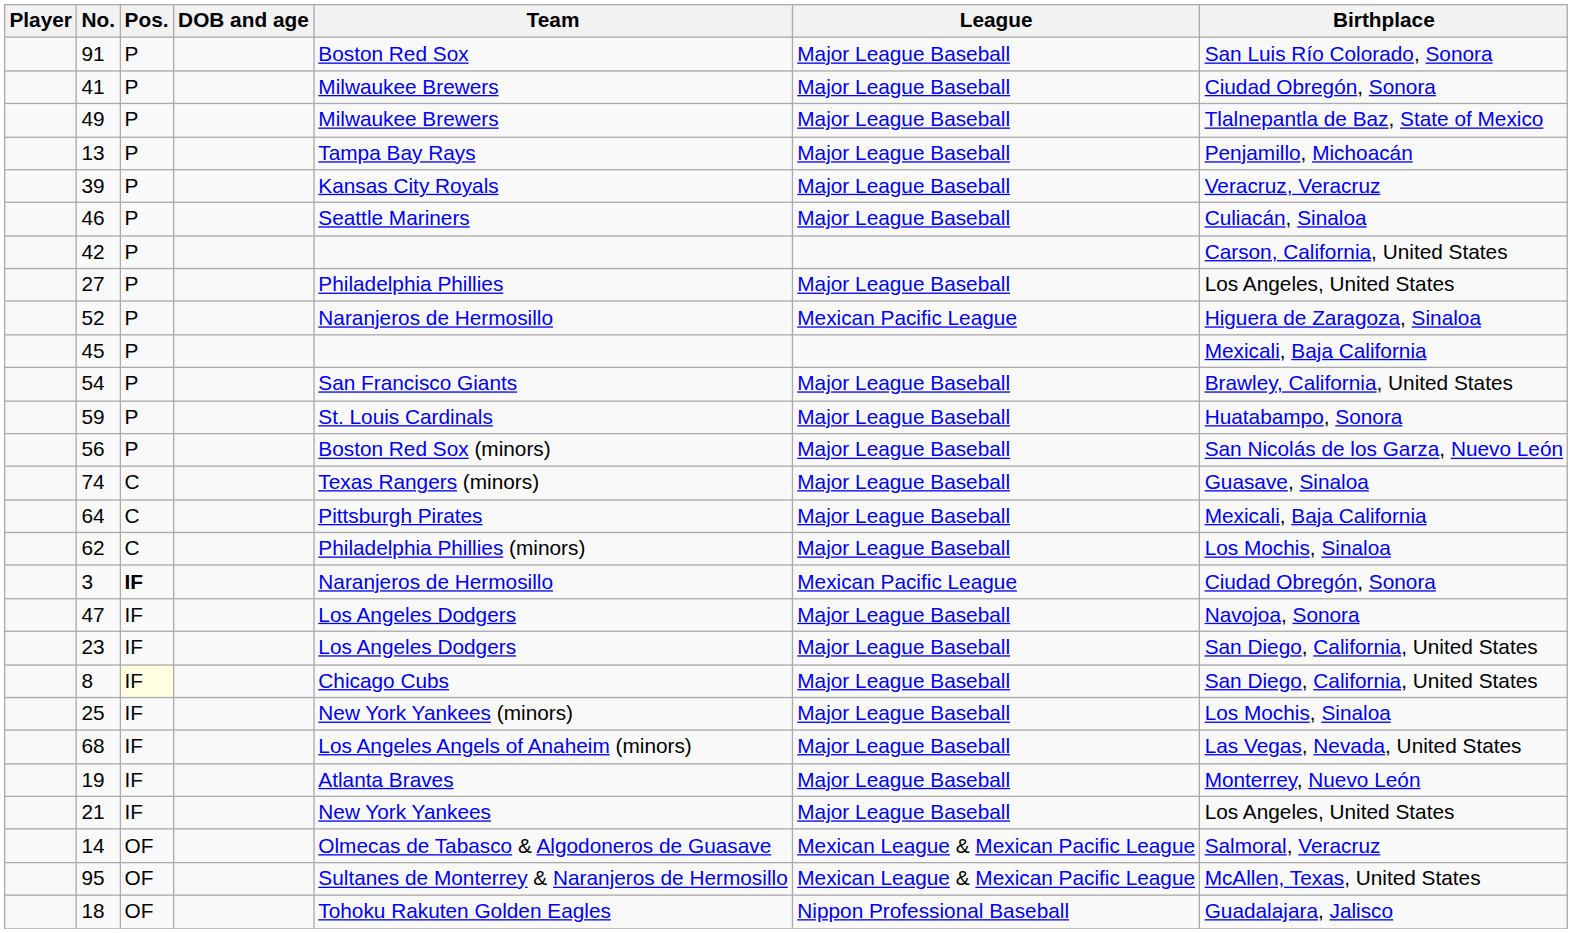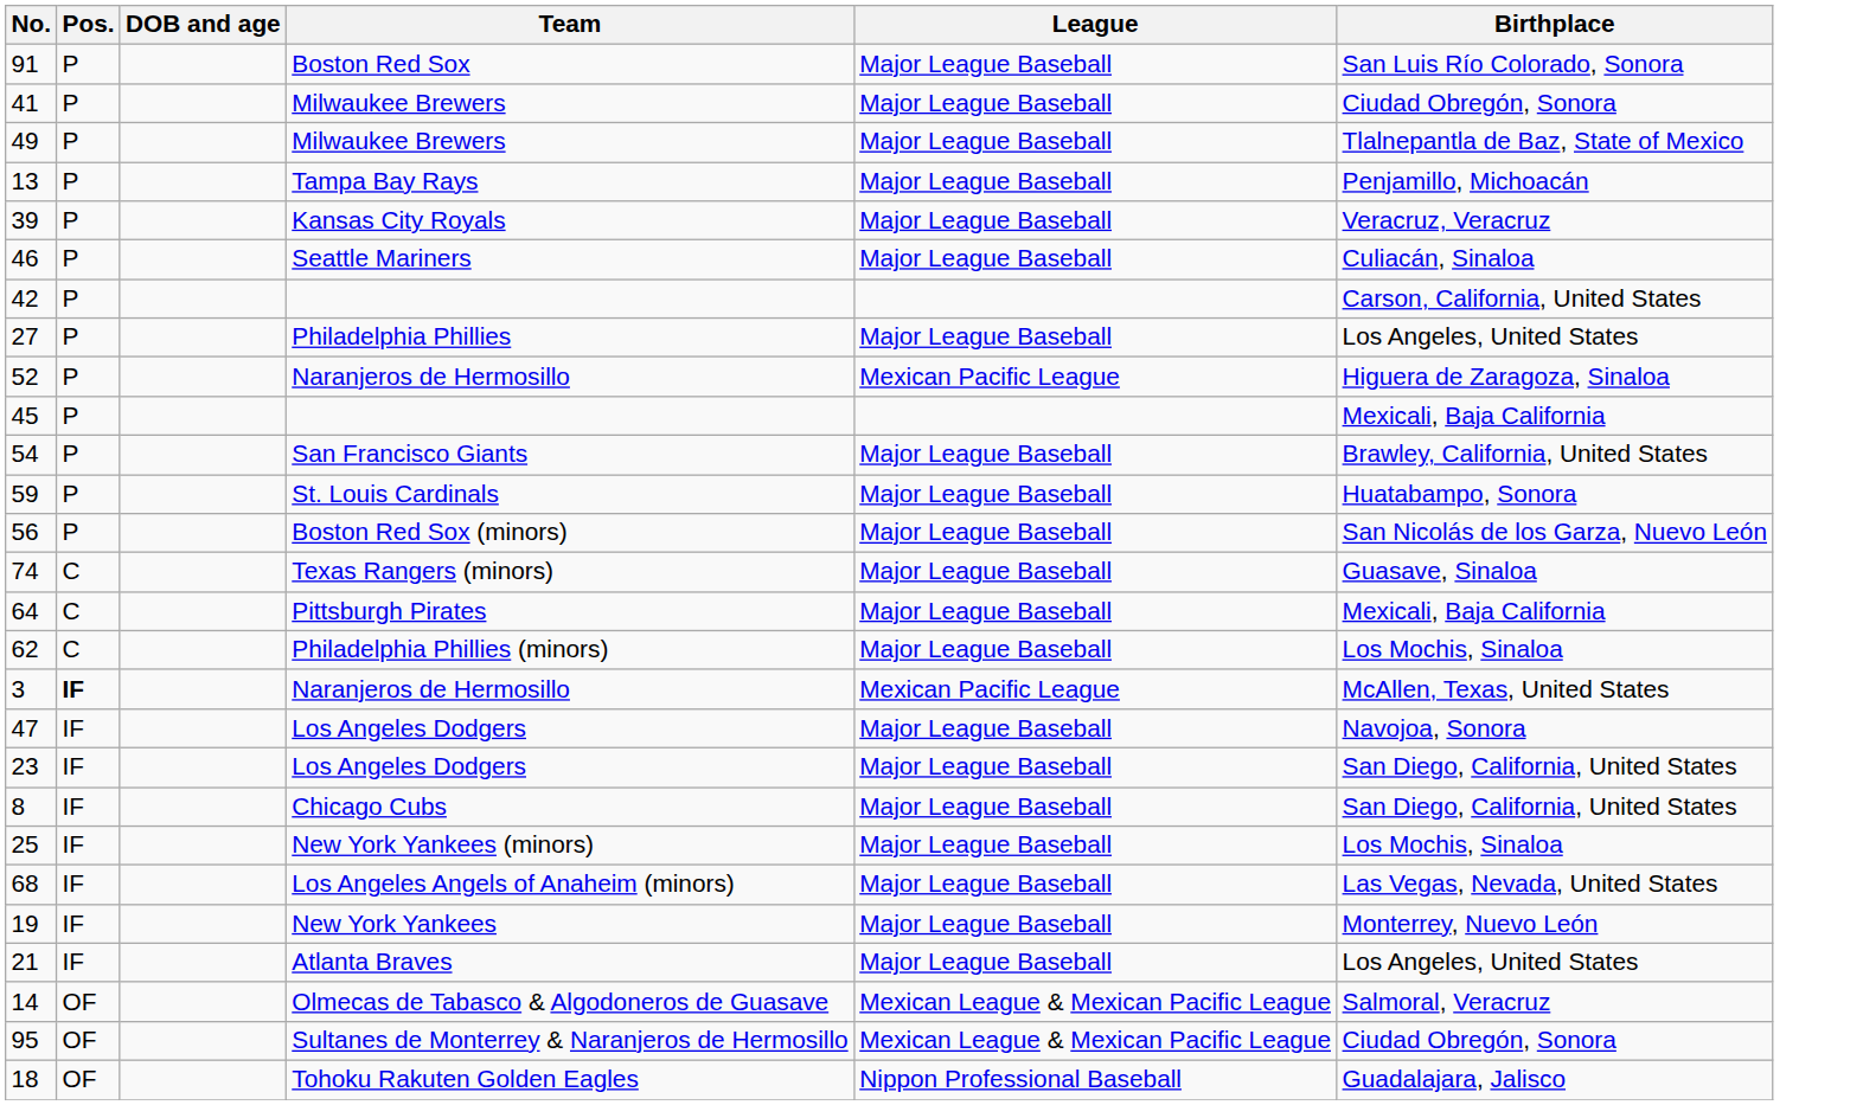 <table class="wikitable sortable">
 <tr>
-<th>Player</th>
 <th>No.</th>
 <th>Pos.</th>
 <th>DOB and age</th>
 <th>Team</th>
 <th>League</th>
 <th>Birthplace</th>
 </tr>
 <tr>
-<td></td>
 <td>91</td>
 <td>P</td>
 <td></td>
 <td> <a href='#'>Boston Red Sox</a></td>
 <td><a href='#'>Major League Baseball</a></td>
 <td><a href='#'>San Luis Río Colorado</a>, <a href='#'>Sonora</a></td>
 </tr>
 <tr>
-<td></td>
 <td>41</td>
 <td>P</td>
 <td></td>
 <td> <a href='#'>Milwaukee Brewers</a></td>
 <td><a href='#'>Major League Baseball</a></td>
 <td><a href='#'>Ciudad Obregón</a>, <a href='#'>Sonora</a></td>
 </tr>
 <tr>
-<td></td>
 <td>49</td>
 <td>P</td>
 <td></td>
 <td> <a href='#'>Milwaukee Brewers</a></td>
 <td><a href='#'>Major League Baseball</a></td>
 <td><a href='#'>Tlalnepantla de Baz</a>, <a href='#'>State of Mexico</a></td>
 </tr>
 <tr>
-<td></td>
 <td>13</td>
 <td>P</td>
 <td></td>
 <td> <a href='#'>Tampa Bay Rays</a></td>
 <td><a href='#'>Major League Baseball</a></td>
 <td><a href='#'>Penjamillo</a>, <a href='#'>Michoacán</a></td>
 </tr>
 <tr>
-<td></td>
 <td>39</td>
 <td>P</td>
 <td></td>
 <td> <a href='#'>Kansas City Royals</a></td>
 <td><a href='#'>Major League Baseball</a></td>
 <td><a href='#'>Veracruz, Veracruz</a></td>
 </tr>
 <tr>
-<td></td>
 <td>46</td>
 <td>P</td>
 <td></td>
 <td> <a href='#'>Seattle Mariners</a></td>
 <td><a href='#'>Major League Baseball</a></td>
 <td><a href='#'>Culiacán</a>, <a href='#'>Sinaloa</a></td>
 </tr>
 <tr>
-<td></td>
 <td>42</td>
 <td>P</td>
 <td></td>
 <td></td>
 <td></td>
 <td><a href='#'>Carson, California</a>, United States</td>
 </tr>
 <tr>
-<td></td>
 <td>27</td>
 <td>P</td>
 <td></td>
 <td> <a href='#'>Philadelphia Phillies</a></td>
 <td><a href='#'>Major League Baseball</a></td>
 <td>Los Angeles, United States</td>
 </tr>
 <tr>
-<td></td>
 <td>52</td>
 <td>P</td>
 <td></td>
 <td> <a href='#'>Naranjeros de Hermosillo</a></td>
 <td><a href='#'>Mexican Pacific League</a></td>
 <td><a href='#'>Higuera de Zaragoza</a>, <a href='#'>Sinaloa</a></td>
 </tr>
 <tr>
-<td></td>
 <td>45</td>
 <td>P</td>
 <td></td>
 <td></td>
 <td></td>
 <td><a href='#'>Mexicali</a>, <a href='#'>Baja California</a></td>
 </tr>
 <tr>
-<td></td>
 <td>54</td>
 <td>P</td>
 <td></td>
 <td> <a href='#'>San Francisco Giants</a></td>
 <td><a href='#'>Major League Baseball</a></td>
 <td><a href='#'>Brawley, California</a>, United States</td>
 </tr>
 <tr>
-<td></td>
 <td>59</td>
 <td>P</td>
 <td></td>
 <td> <a href='#'>St. Louis Cardinals</a></td>
 <td><a href='#'>Major League Baseball</a></td>
 <td><a href='#'>Huatabampo</a>, <a href='#'>Sonora</a></td>
 </tr>
 <tr>
-<td></td>
 <td>56</td>
 <td>P</td>
 <td></td>
 <td> <a href='#'>Boston Red Sox</a> (minors)</td>
 <td><a href='#'>Major League Baseball</a></td>
 <td><a href='#'>San Nicolás de los Garza</a>, <a href='#'>Nuevo León</a></td>
 </tr>
 <tr>
-<td></td>
 <td>74</td>
 <td>C</td>
 <td></td>
 <td> <a href='#'>Texas Rangers</a> (minors)</td>
 <td><a href='#'>Major League Baseball</a></td>
 <td><a href='#'>Guasave</a>, <a href='#'>Sinaloa</a></td>
 </tr>
 <tr>
-<td></td>
 <td>64</td>
 <td>C</td>
 <td></td>
 <td> <a href='#'>Pittsburgh Pirates</a></td>
 <td><a href='#'>Major League Baseball</a></td>
 <td><a href='#'>Mexicali</a>, <a href='#'>Baja California</a></td>
 </tr>
 <tr>
-<td></td>
 <td>62</td>
 <td>C</td>
 <td></td>
 <td> <a href='#'>Philadelphia Phillies</a> (minors)</td>
 <td><a href='#'>Major League Baseball</a></td>
 <td><a href='#'>Los Mochis</a>, <a href='#'>Sinaloa</a></td>
 </tr>
 <tr>
-<td></td>
 <td>3</td>
 <td><strong>IF</strong></td>
 <td></td>
 <td> <a href='#'>Naranjeros de Hermosillo</a></td>
 <td><a href='#'>Mexican Pacific League</a></td>
-<td><a href='#'>Ciudad Obregón</a>, <a href='#'>Sonora</a></td>
+<td><a href='#'>McAllen, Texas</a>, United States</td>
 </tr>
 <tr>
-<td></td>
 <td>47</td>
 <td>IF</td>
 <td></td>
 <td> <a href='#'>Los Angeles Dodgers</a></td>
 <td><a href='#'>Major League Baseball</a></td>
 <td><a href='#'>Navojoa</a>, <a href='#'>Sonora</a></td>
 </tr>
 <tr>
-<td></td>
 <td>23</td>
 <td>IF</td>
 <td></td>
 <td> <a href='#'>Los Angeles Dodgers</a></td>
 <td><a href='#'>Major League Baseball</a></td>
 <td><a href='#'>San Diego</a>, <a href='#'>California</a>, United States</td>
 </tr>
 <tr>
-<td></td>
 <td>8</td>
-<td style="background: lightyellow;">IF</td>
+<td>IF</td>
 <td></td>
 <td> <a href='#'>Chicago Cubs</a></td>
 <td><a href='#'>Major League Baseball</a></td>
 <td><a href='#'>San Diego</a>, <a href='#'>California</a>, United States</td>
 </tr>
 <tr>
-<td></td>
 <td>25</td>
 <td>IF</td>
 <td></td>
 <td> <a href='#'>New York Yankees</a> (minors)</td>
 <td><a href='#'>Major League Baseball</a></td>
 <td><a href='#'>Los Mochis</a>, <a href='#'>Sinaloa</a></td>
 </tr>
 <tr>
-<td></td>
 <td>68</td>
 <td>IF</td>
 <td></td>
 <td> <a href='#'>Los Angeles Angels of Anaheim</a> (minors)</td>
 <td><a href='#'>Major League Baseball</a></td>
 <td><a href='#'>Las Vegas</a>, <a href='#'>Nevada</a>, United States</td>
 </tr>
 <tr>
+<td>19</td>
+<td>IF</td>
 <td></td>
-<td>19</td>
+<td> <a href='#'>New York Yankees</a></td>
+<td><a href='#'>Major League Baseball</a></td>
+<td><a href='#'>Monterrey</a>, <a href='#'>Nuevo León</a></td>
+</tr>
+<tr>
+<td>21</td>
 <td>IF</td>
 <td></td>
 <td> <a href='#'>Atlanta Braves</a></td>
 <td><a href='#'>Major League Baseball</a></td>
-<td><a href='#'>Monterrey</a>, <a href='#'>Nuevo León</a></td>
-</tr>
-<tr>
-<td></td>
-<td>21</td>
-<td>IF</td>
-<td></td>
-<td> <a href='#'>New York Yankees</a></td>
-<td><a href='#'>Major League Baseball</a></td>
 <td>Los Angeles, United States</td>
 </tr>
 <tr>
-<td></td>
 <td>14</td>
 <td>OF</td>
 <td></td>
 <td> <a href='#'>Olmecas de Tabasco</a> &  <a href='#'>Algodoneros de Guasave</a></td>
 <td><a href='#'>Mexican League</a> & <a href='#'>Mexican Pacific League</a></td>
 <td><a href='#'>Salmoral</a>, <a href='#'>Veracruz</a></td>
 </tr>
 <tr>
-<td></td>
 <td>95</td>
 <td>OF</td>
 <td></td>
 <td> <a href='#'>Sultanes de Monterrey</a> &  <a href='#'>Naranjeros de Hermosillo</a></td>
 <td><a href='#'>Mexican League</a> & <a href='#'>Mexican Pacific League</a></td>
-<td><a href='#'>McAllen, Texas</a>, United States</td>
+<td><a href='#'>Ciudad Obregón</a>, <a href='#'>Sonora</a></td>
 </tr>
 <tr>
-<td></td>
 <td>18</td>
 <td>OF</td>
 <td></td>
 <td> <a href='#'>Tohoku Rakuten Golden Eagles</a></td>
 <td><a href='#'>Nippon Professional Baseball</a></td>
 <td><a href='#'>Guadalajara</a>, <a href='#'>Jalisco</a></td>
 </tr>
 </table>
